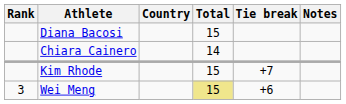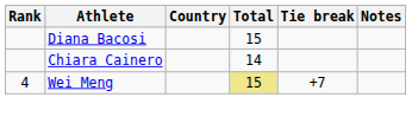 <table class="wikitable sortable" style="text-align:center">
 <tr>
 <th>Rank</th>
 <th>Athlete</th>
 <th>Country</th>
 <th class="unsortable" style="width: 28px">Total</th>
 <th>Tie break</th>
 <th class="unsortable">Notes</th>
 </tr>
 <tr>
 <td align="center"></td>
 <td align="left"><a href='#'>Diana Bacosi</a></td>
 <td align="left"></td>
 <td>15</td>
 <td></td>
 <td></td>
 </tr>
 <tr>
 <td align="center"></td>
 <td align="left"><a href='#'>Chiara Cainero</a></td>
 <td align="left"></td>
 <td>14</td>
 <td></td>
 <td></td>
 </tr>
-<tr style="border-style: solid; border-width: 3px 0px 0px 0px;">
-<td align="center"></td>
-<td align="left"><a href='#'>Kim Rhode</a></td>
+<tr>
+<td>4</td>
+<td align="left"><a href='#'>Wei Meng</a></td>
 <td align="left"></td>
-<td>15</td>
+<td style="background: khaki;">15</td>
 <td>+7</td>
 <td></td>
 </tr>
-<tr>
-<td>3</td>
-<td align="left"><a href='#'>Wei Meng</a></td>
-<td align="left"></td>
-<td style="background: khaki;">15</td>
-<td>+6</td>
-<td></td>
-</tr>
 </table>
